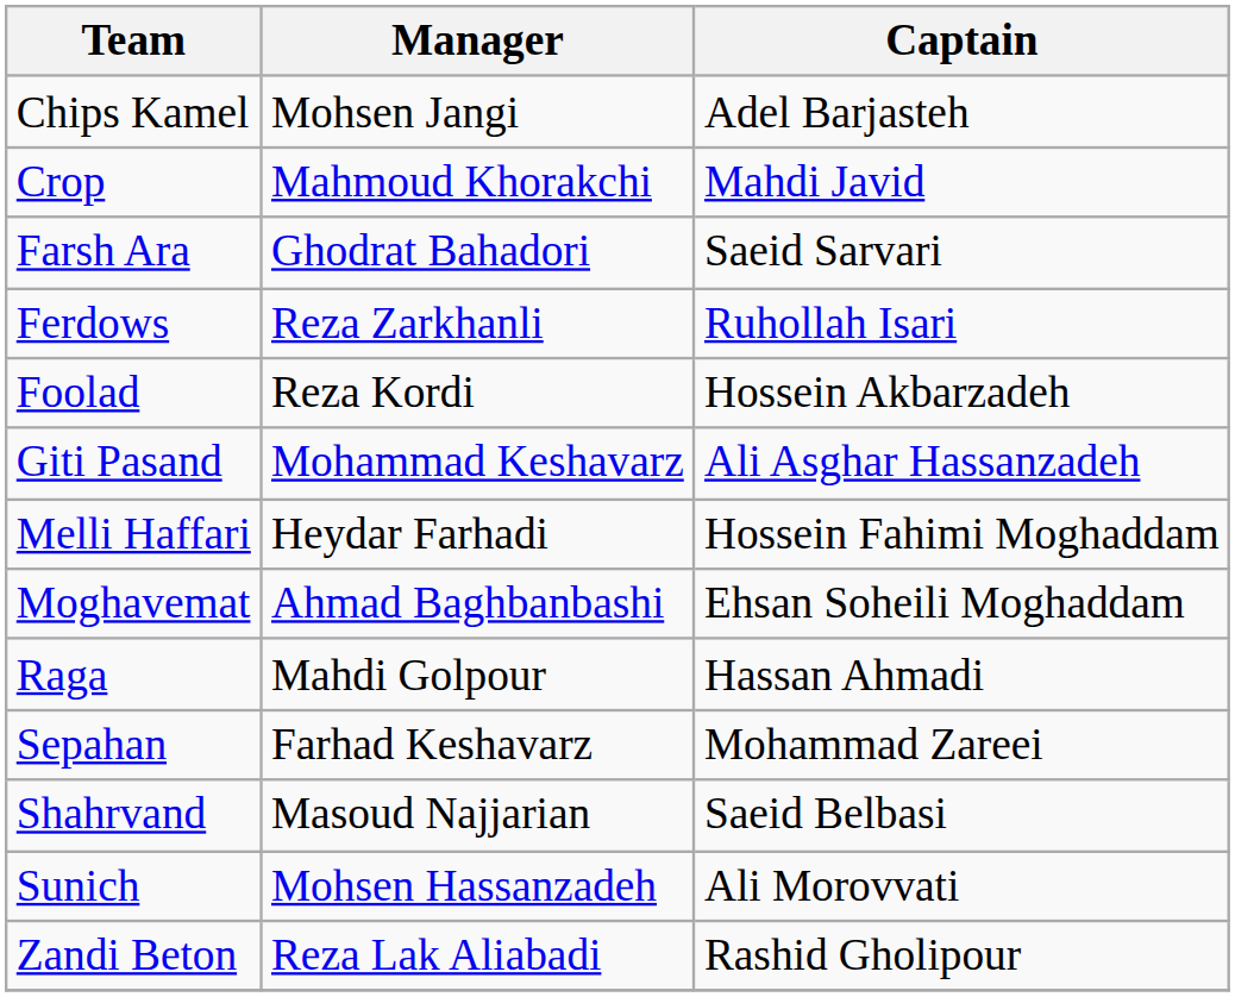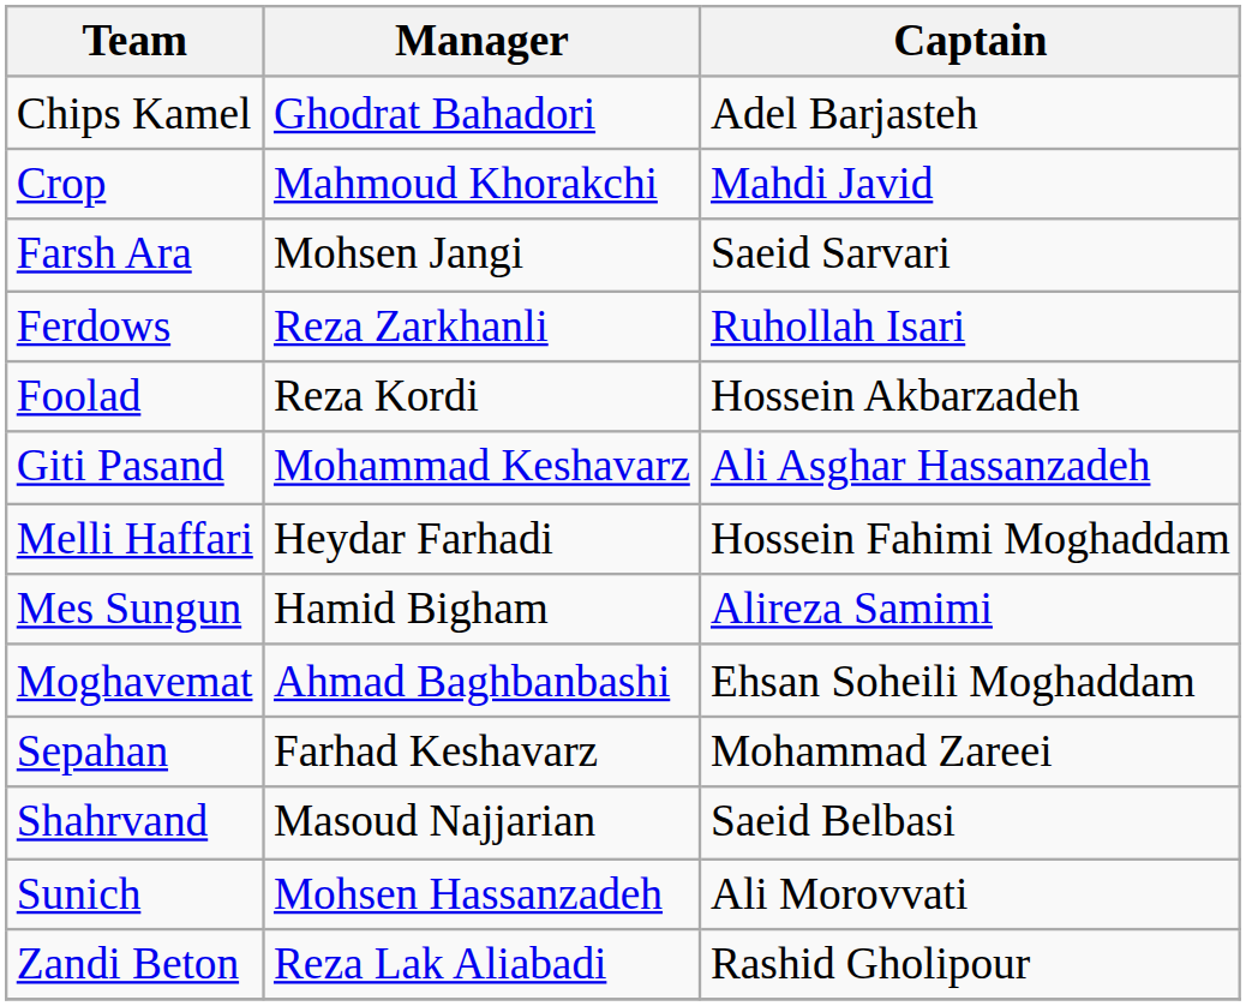 <table class="wikitable sortable">
 <tr>
 <th>Team</th>
 <th>Manager</th>
 <th>Captain</th>
 </tr>
 <tr>
 <td>Chips Kamel</td>
-<td> Mohsen Jangi</td>
+<td> <a href='#'>Ghodrat Bahadori</a></td>
 <td> Adel Barjasteh</td>
 </tr>
 <tr>
 <td><a href='#'>Crop</a></td>
 <td> <a href='#'>Mahmoud Khorakchi</a></td>
 <td> <a href='#'>Mahdi Javid</a></td>
 </tr>
 <tr>
 <td><a href='#'>Farsh Ara</a></td>
-<td> <a href='#'>Ghodrat Bahadori</a></td>
+<td> Mohsen Jangi</td>
 <td> Saeid Sarvari</td>
 </tr>
 <tr>
 <td><a href='#'>Ferdows</a></td>
 <td> <a href='#'>Reza Zarkhanli</a></td>
 <td> <a href='#'>Ruhollah Isari</a></td>
 </tr>
 <tr>
 <td><a href='#'>Foolad</a></td>
 <td> Reza Kordi</td>
 <td> Hossein Akbarzadeh</td>
 </tr>
 <tr>
 <td><a href='#'>Giti Pasand</a></td>
 <td> <a href='#'>Mohammad Keshavarz</a></td>
 <td> <a href='#'>Ali Asghar Hassanzadeh</a></td>
 </tr>
 <tr>
 <td><a href='#'>Melli Haffari</a></td>
 <td> Heydar Farhadi</td>
 <td> Hossein Fahimi Moghaddam</td>
 </tr>
 <tr>
+<td><a href='#'>Mes Sungun</a></td>
+<td> Hamid Bigham</td>
+<td> <a href='#'>Alireza Samimi</a></td>
+</tr>
+<tr>
 <td><a href='#'>Moghavemat</a></td>
 <td> <a href='#'>Ahmad Baghbanbashi</a></td>
 <td> Ehsan Soheili Moghaddam</td>
-</tr>
-<tr>
-<td><a href='#'>Raga</a></td>
-<td> Mahdi Golpour</td>
-<td> Hassan Ahmadi</td>
 </tr>
 <tr>
 <td><a href='#'>Sepahan</a></td>
 <td> Farhad Keshavarz</td>
 <td> Mohammad Zareei</td>
 </tr>
 <tr>
 <td><a href='#'>Shahrvand</a></td>
 <td> Masoud Najjarian</td>
 <td> Saeid Belbasi</td>
 </tr>
 <tr>
 <td><a href='#'>Sunich</a></td>
 <td> <a href='#'>Mohsen Hassanzadeh</a></td>
 <td> Ali Morovvati</td>
 </tr>
 <tr>
 <td><a href='#'>Zandi Beton</a></td>
 <td> <a href='#'>Reza Lak Aliabadi</a></td>
 <td> Rashid Gholipour</td>
 </tr>
 <tr>
 </tr>
 </table>
